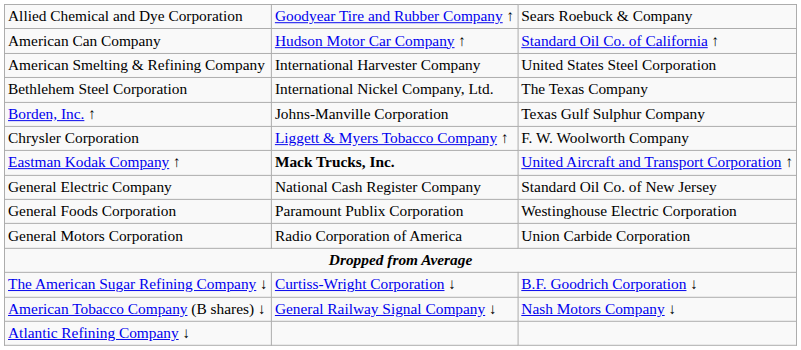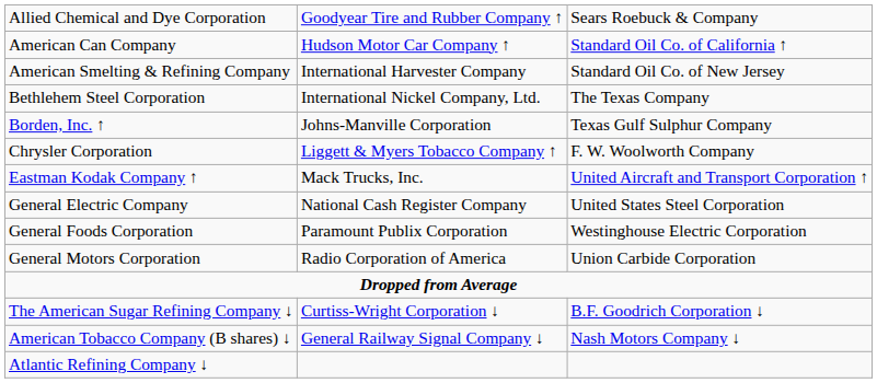 <table class="wikitable" border="1">
 <tr>
 <td>Allied Chemical and Dye Corporation</td>
 <td><a href='#'>Goodyear Tire and Rubber Company</a> ↑</td>
 <td>Sears Roebuck & Company</td>
 </tr>
 <tr>
 <td>American Can Company</td>
 <td><a href='#'>Hudson Motor Car Company</a> ↑</td>
 <td><a href='#'>Standard Oil Co. of California</a> ↑</td>
 </tr>
 <tr>
 <td>American Smelting & Refining Company</td>
 <td>International Harvester Company</td>
-<td>United States Steel Corporation</td>
+<td>Standard Oil Co. of New Jersey</td>
 </tr>
 <tr>
 <td>Bethlehem Steel Corporation</td>
 <td>International Nickel Company, Ltd.</td>
 <td>The Texas Company</td>
 </tr>
 <tr>
 <td><a href='#'>Borden, Inc.</a> ↑</td>
 <td>Johns-Manville Corporation</td>
 <td>Texas Gulf Sulphur Company</td>
 </tr>
 <tr>
 <td>Chrysler Corporation</td>
 <td><a href='#'>Liggett & Myers Tobacco Company</a> ↑</td>
 <td>F. W. Woolworth Company</td>
 </tr>
 <tr>
 <td><a href='#'>Eastman Kodak Company</a> ↑</td>
-<td><strong>Mack Trucks, Inc.</strong></td>
+<td>Mack Trucks, Inc.</td>
 <td><a href='#'>United Aircraft and Transport Corporation</a> ↑</td>
 </tr>
 <tr>
 <td>General Electric Company</td>
 <td>National Cash Register Company</td>
-<td>Standard Oil Co. of New Jersey</td>
+<td>United States Steel Corporation</td>
 </tr>
 <tr>
 <td>General Foods Corporation</td>
 <td>Paramount Publix Corporation</td>
 <td>Westinghouse Electric Corporation</td>
 </tr>
 <tr>
 <td>General Motors Corporation</td>
 <td>Radio Corporation of America</td>
 <td>Union Carbide Corporation</td>
 </tr>
 <tr>
 <td colspan="3" align="center"><strong><em>Dropped from Average</em></strong></td>
 </tr>
 <tr>
 <td><a href='#'>The American Sugar Refining Company</a> ↓</td>
 <td><a href='#'>Curtiss-Wright Corporation</a> ↓</td>
 <td><a href='#'>B.F. Goodrich Corporation</a> ↓</td>
 </tr>
 <tr>
 <td><a href='#'>American Tobacco Company</a> (B shares) ↓</td>
 <td><a href='#'>General Railway Signal Company</a> ↓</td>
 <td><a href='#'>Nash Motors Company</a> ↓</td>
 </tr>
 <tr>
 <td><a href='#'>Atlantic Refining Company</a> ↓</td>
 <td></td>
 <td></td>
 </tr>
 </table>
